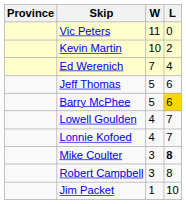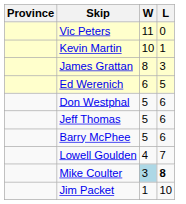 <table class=wikitable>
 <tr>
 <th>Province</th>
 <th>Skip</th>
 <th>W</th>
 <th>L</th>
 </tr>
 <tr bgcolor=#ffffcc>
 <td></td>
 <td><a href='#'>Vic Peters</a></td>
 <td>11</td>
 <td>0</td>
 </tr>
 <tr bgcolor=#ffffcc>
 <td></td>
 <td><a href='#'>Kevin Martin</a></td>
 <td>10</td>
-<td>2</td>
+<td>1</td>
+</tr>
+<tr bgcolor=#ffffcc>
+<td></td>
+<td><a href='#'>James Grattan</a></td>
+<td>8</td>
+<td>3</td>
 </tr>
 <tr bgcolor=#ffffcc>
 <td></td>
 <td><a href='#'>Ed Werenich</a></td>
-<td>7</td>
-<td>4</td>
+<td>6</td>
+<td>5</td>
+</tr>
+<tr>
+<td></td>
+<td><a href='#'>Don Westphal</a></td>
+<td>5</td>
+<td>6</td>
 </tr>
 <tr>
 <td></td>
 <td><a href='#'>Jeff Thomas</a></td>
 <td>5</td>
 <td>6</td>
 </tr>
 <tr>
 <td></td>
 <td><a href='#'>Barry McPhee</a></td>
 <td>5</td>
-<td style="background: gold;">6</td>
+<td>6</td>
 </tr>
 <tr>
 <td></td>
 <td><a href='#'>Lowell Goulden</a></td>
 <td>4</td>
 <td>7</td>
 </tr>
 <tr>
 <td></td>
-<td><a href='#'>Lonnie Kofoed</a></td>
-<td>4</td>
-<td>7</td>
-</tr>
-<tr>
-<td></td>
 <td><a href='#'>Mike Coulter</a></td>
-<td>3</td>
+<td style="background: lightblue;">3</td>
 <td><strong>8</strong></td>
-</tr>
-<tr>
-<td></td>
-<td><a href='#'>Robert Campbell</a></td>
-<td>3</td>
-<td>8</td>
 </tr>
 <tr>
 <td></td>
 <td><a href='#'>Jim Packet</a></td>
 <td>1</td>
 <td>10</td>
 </tr>
 </table>
